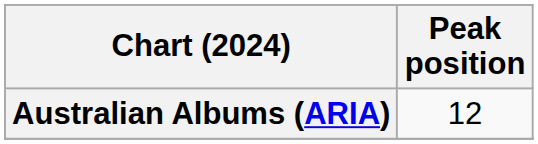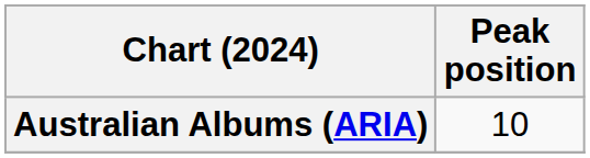 <table class="wikitable sortable plainrowheaders" style="text-align:center">
 <tr>
 <th scope="col">Chart (2024)</th>
 <th scope="col">Peak<br>position</th>
 </tr>
 <tr>
 <th scope="row">Australian Albums (<a href='#'>ARIA</a>)</th>
-<td>12</td>
+<td>10</td>
 </tr>
 <tr>
 </tr>
 <tr>
 </tr>
 </table>
